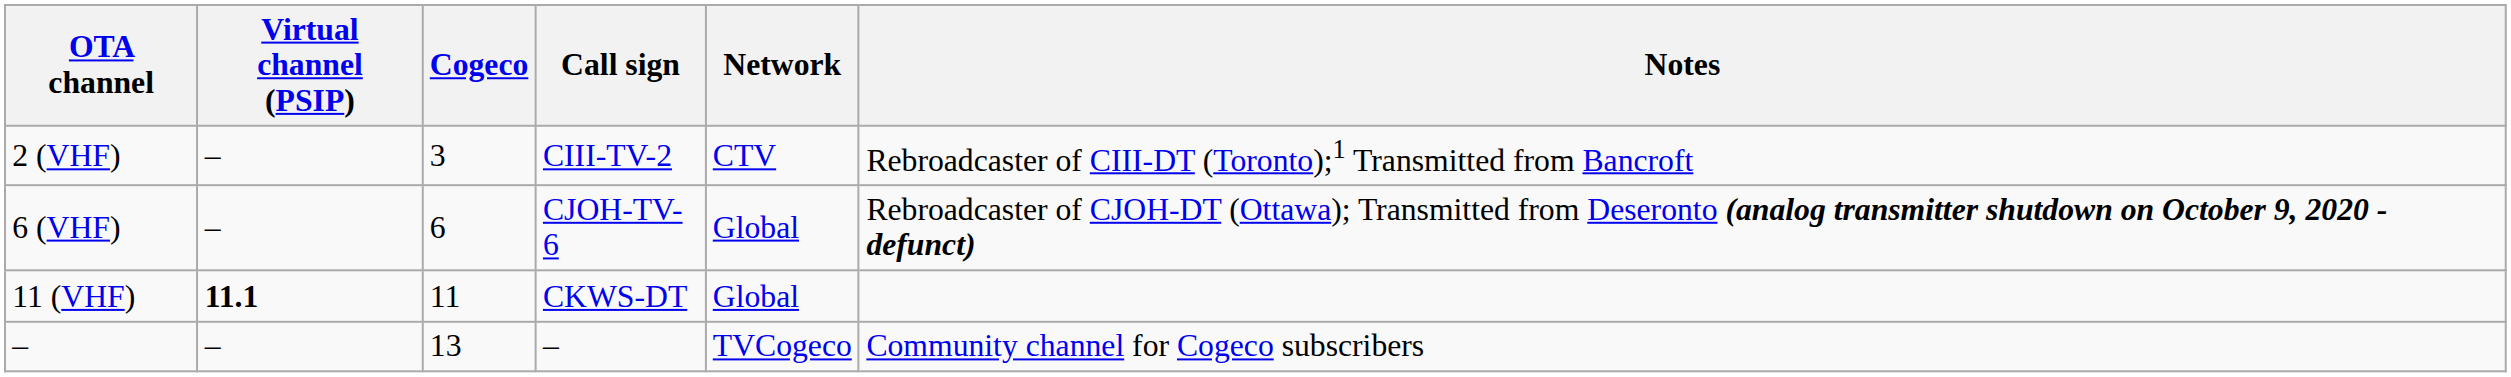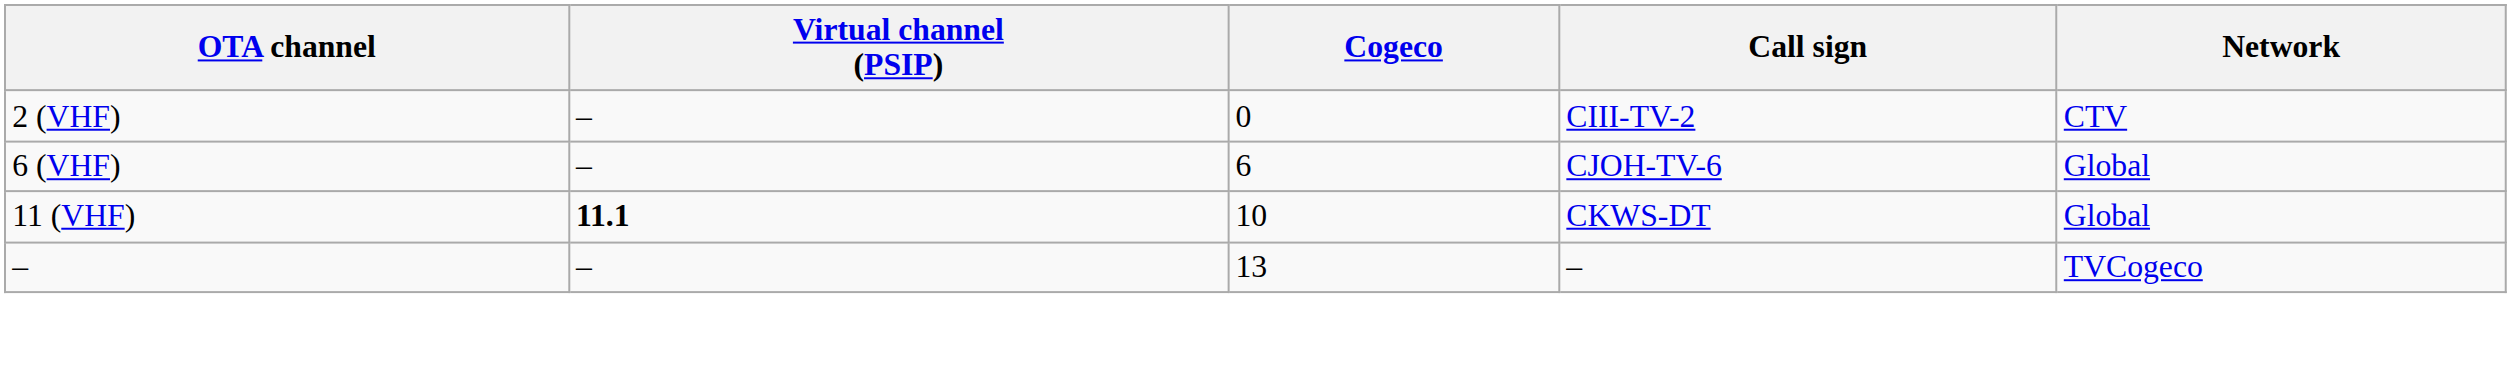 <table class="wikitable sortable" width="100%">
 <tr>
 <th><a href='#'>OTA</a> channel</th>
 <th><a href='#'>Virtual channel</a><br>(<a href='#'>PSIP</a>)</th>
 <th><a href='#'>Cogeco</a></th>
 <th>Call sign</th>
 <th>Network</th>
-<th>Notes</th>
 </tr>
 <tr>
 <td>2 (<a href='#'>VHF</a>)</td>
 <td>–</td>
-<td>3</td>
+<td>0</td>
 <td><a href='#'>CIII-TV-2</a></td>
 <td><a href='#'>CTV</a></td>
-<td>Rebroadcaster of <a href='#'>CIII-DT</a> (<a href='#'>Toronto</a>);<sup>1</sup> Transmitted from <a href='#'>Bancroft</a></td>
 </tr>
 <tr>
 <td>6 (<a href='#'>VHF</a>)</td>
 <td>–</td>
 <td>6</td>
 <td><a href='#'>CJOH-TV-6</a></td>
 <td><a href='#'>Global</a></td>
-<td>Rebroadcaster of <a href='#'>CJOH-DT</a> (<a href='#'>Ottawa</a>); Transmitted from <a href='#'>Deseronto</a> <strong> <em>(analog transmitter shutdown on October 9, 2020 - defunct)</em> </strong></td>
 </tr>
 <tr>
 <td>11 (<a href='#'>VHF</a>)</td>
 <td><strong>11.1</strong></td>
-<td>11</td>
+<td>10</td>
 <td><a href='#'>CKWS-DT</a></td>
 <td><a href='#'>Global</a></td>
-<td></td>
 </tr>
 <tr>
 <td>–</td>
 <td>–</td>
 <td>13</td>
 <td>–</td>
 <td><a href='#'>TVCogeco</a></td>
-<td><a href='#'>Community channel</a> for <a href='#'>Cogeco</a> subscribers</td>
 </tr>
 </table>
